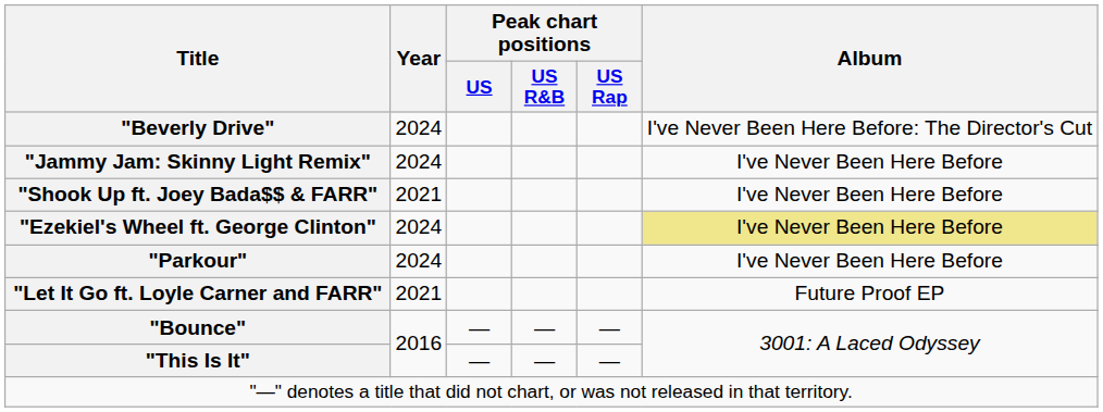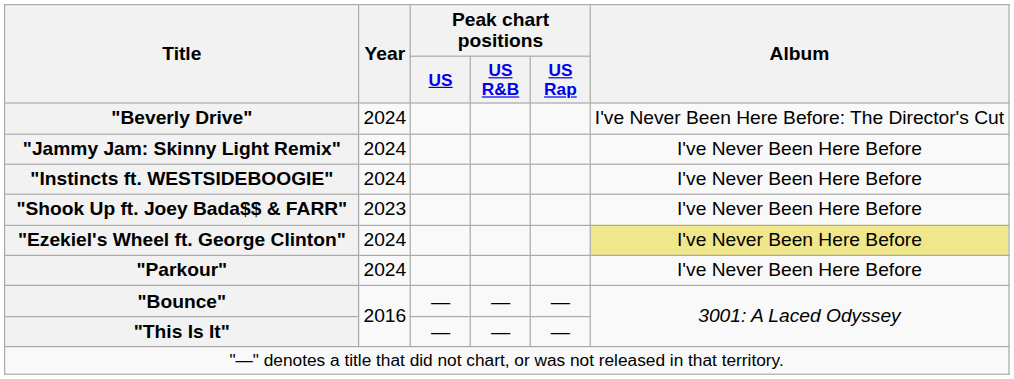 <table class="wikitable plainrowheaders" style="text-align:center;" border="1">
 <tr>
 <th scope="col" rowspan="2" style="width:18em;">Title</th>
 <th scope="col" rowspan="2">Year</th>
 <th scope="col" colspan="3">Peak chart positions</th>
 <th scope="col" rowspan="2">Album</th>
 </tr>
 <tr>
 <th scope="col" style="width:3em;font-size:90%;"><a href='#'>US</a></th>
 <th scope="col" style="width:3em;font-size:90%;"><a href='#'>US<br>R&B</a></th>
 <th scope="col" style="width:3em;font-size:90%;"><a href='#'>US<br>Rap</a></th>
 </tr>
 <tr>
 <th>"Beverly Drive"</th>
 <td>2024</td>
 <td></td>
 <td></td>
 <td></td>
 <td>I've Never Been Here Before: The Director's Cut</td>
 </tr>
 <tr>
 <th>"Jammy Jam: Skinny Light Remix"</th>
 <td>2024</td>
 <td></td>
 <td></td>
 <td></td>
 <td>I've Never Been Here Before</td>
 </tr>
 <tr>
+<th>"Instincts ft. WESTSIDEBOOGIE"</th>
+<td>2024</td>
+<td></td>
+<td></td>
+<td></td>
+<td>I've Never Been Here Before</td>
+</tr>
+<tr>
 <th>"Shook Up ft. Joey Bada$$ & FARR"</th>
-<td>2021</td>
+<td>2023</td>
 <td></td>
 <td></td>
 <td></td>
 <td>I've Never Been Here Before</td>
 </tr>
 <tr>
 <th>"Ezekiel's Wheel ft. George Clinton"</th>
 <td>2024</td>
 <td></td>
 <td></td>
 <td></td>
 <td style="background: khaki;">I've Never Been Here Before</td>
 </tr>
 <tr>
 <th>"Parkour"</th>
 <td>2024</td>
 <td></td>
 <td></td>
 <td></td>
 <td>I've Never Been Here Before</td>
 </tr>
 <tr>
-<th>"Let It Go ft. Loyle Carner and FARR"</th>
-<td>2021</td>
-<td></td>
-<td></td>
-<td></td>
-<td>Future Proof EP</td>
-</tr>
-<tr>
 <th scope="row">"Bounce"</th>
 <td rowspan="2">2016</td>
 <td>—</td>
 <td>—</td>
 <td>—</td>
 <td rowspan="2"><em>3001: A Laced Odyssey</em></td>
 </tr>
 <tr>
 <th scope="row">"This Is It"</th>
 <td>—</td>
 <td>—</td>
 <td>—</td>
 </tr>
 <tr>
 <td colspan="6" style="font-size:90%">"—" denotes a title that did not chart, or was not released in that territory.</td>
 </tr>
 </table>
